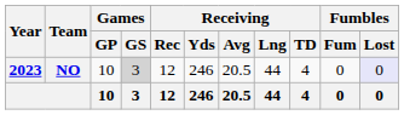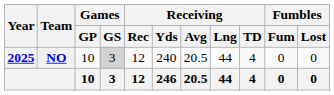 <table class=wikitable style="text-align:center;">
 <tr>
 <th rowspan="2">Year</th>
 <th rowspan="2">Team</th>
 <th colspan="2">Games</th>
 <th colspan="5">Receiving</th>
 <th colspan="2">Fumbles</th>
 </tr>
 <tr>
 <th>GP</th>
 <th>GS</th>
 <th>Rec</th>
 <th>Yds</th>
 <th>Avg</th>
 <th>Lng</th>
 <th>TD</th>
 <th>Fum</th>
 <th>Lost</th>
 </tr>
 <tr>
-<th><a href='#'>2023</a></th>
+<th><a href='#'>2025</a></th>
 <th><a href='#'>NO</a></th>
 <td>10</td>
 <td style="background: lightgrey;">3</td>
 <td>12</td>
-<td>246</td>
+<td>240</td>
 <td>20.5</td>
 <td>44</td>
 <td>4</td>
 <td>0</td>
-<td style="background: lavender;">0</td>
+<td>0</td>
 </tr>
 <tr>
 <th colspan="2"></th>
 <th>10</th>
 <th>3</th>
 <th>12</th>
 <th>246</th>
 <th>20.5</th>
 <th>44</th>
 <th>4</th>
 <th>0</th>
 <th>0</th>
 </tr>
 </table>
